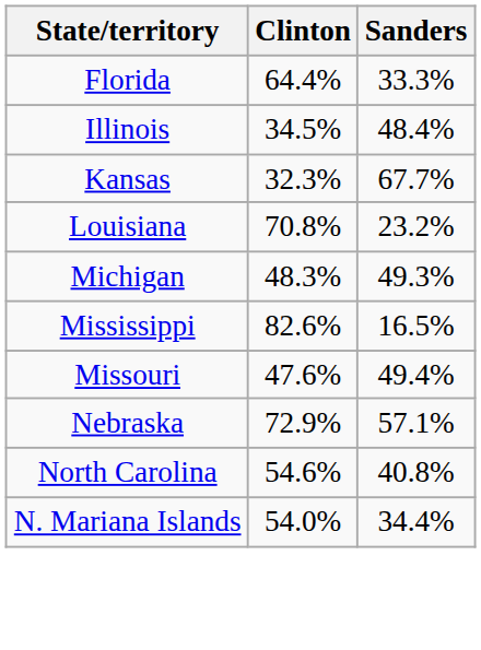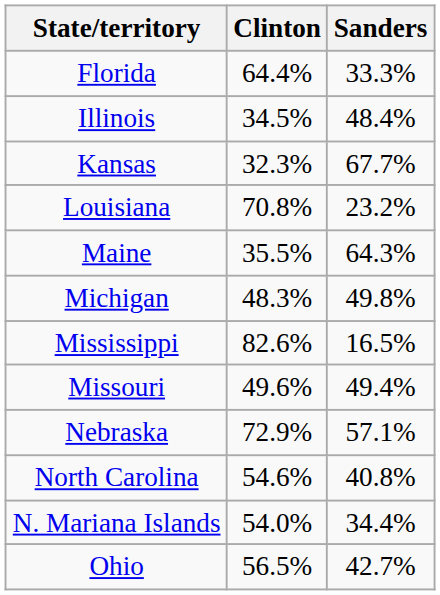 <table class="wikitable sortable" style="float:right; text-align:center; font-size:90%;">
 <tr>
 <th>State/territory</th>
 <th>Clinton</th>
 <th>Sanders</th>
 </tr>
 <tr>
 <td><a href='#'>Florida</a></td>
 <td>64.4%</td>
 <td>33.3%</td>
 </tr>
 <tr>
 <td><a href='#'>Illinois</a></td>
 <td>34.5%</td>
 <td>48.4%</td>
 </tr>
 <tr>
 <td><a href='#'>Kansas</a></td>
 <td>32.3%</td>
 <td>67.7%</td>
 </tr>
 <tr>
 <td><a href='#'>Louisiana</a></td>
 <td>70.8%</td>
 <td>23.2%</td>
 </tr>
 <tr>
+<td><a href='#'>Maine</a></td>
+<td>35.5%</td>
+<td>64.3%</td>
+</tr>
+<tr>
 <td><a href='#'>Michigan</a></td>
 <td>48.3%</td>
-<td>49.3%</td>
+<td>49.8%</td>
 </tr>
 <tr>
 <td><a href='#'>Mississippi</a></td>
 <td>82.6%</td>
 <td>16.5%</td>
 </tr>
 <tr>
 <td><a href='#'>Missouri</a></td>
-<td>47.6%</td>
+<td>49.6%</td>
 <td>49.4%</td>
 </tr>
 <tr>
 <td><a href='#'>Nebraska</a></td>
 <td>72.9%</td>
 <td>57.1%</td>
 </tr>
 <tr>
 <td><a href='#'>North Carolina</a></td>
 <td>54.6%</td>
 <td>40.8%</td>
 </tr>
 <tr>
 <td><a href='#'>N. Mariana Islands</a></td>
 <td>54.0%</td>
 <td>34.4%</td>
 </tr>
+<tr>
+<td><a href='#'>Ohio</a></td>
+<td>56.5%</td>
+<td>42.7%</td>
+</tr>
 </table>
